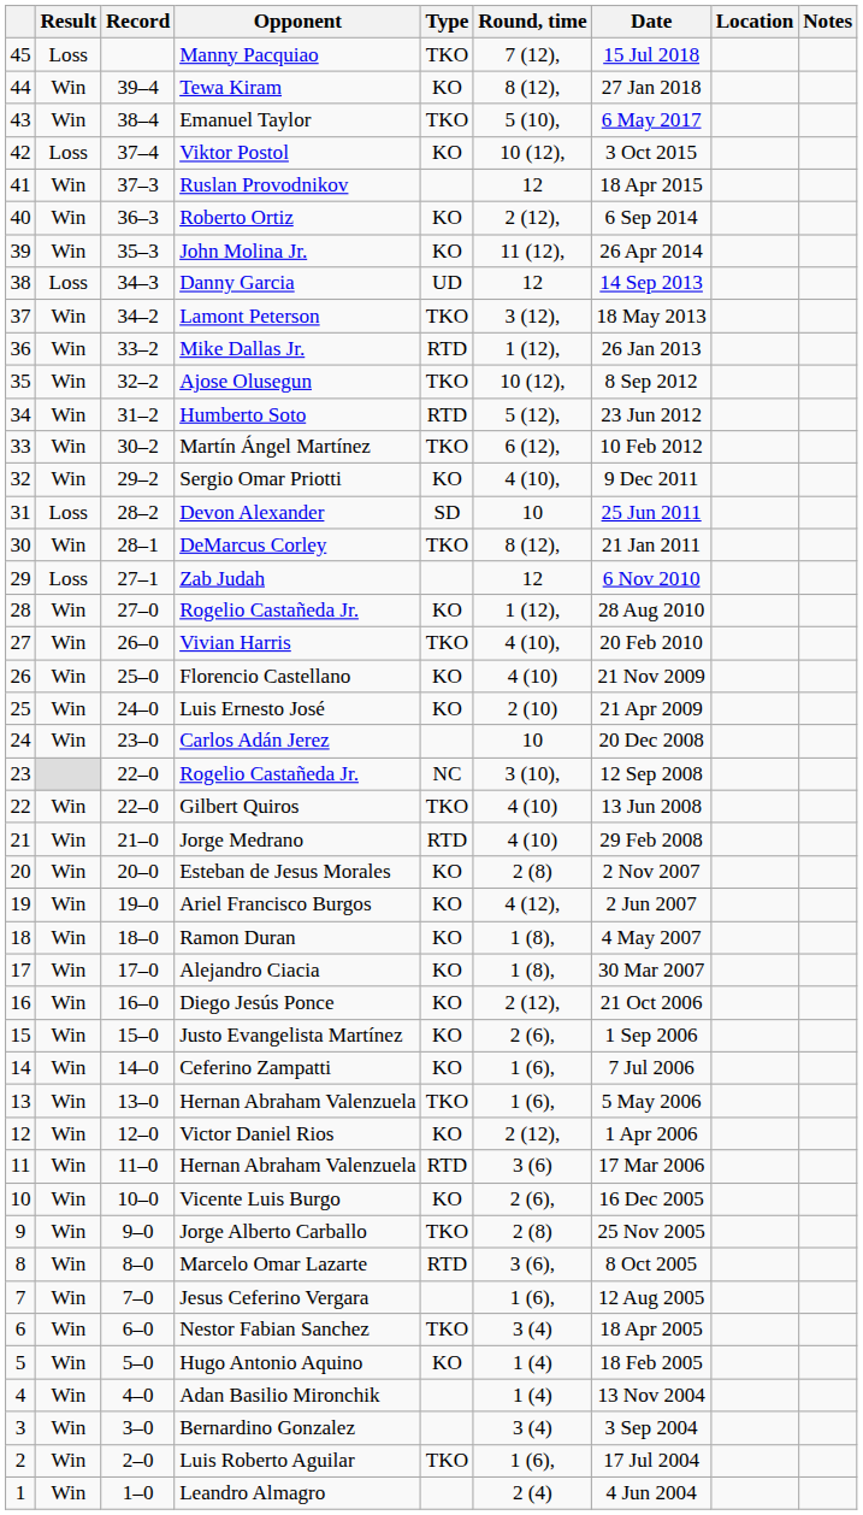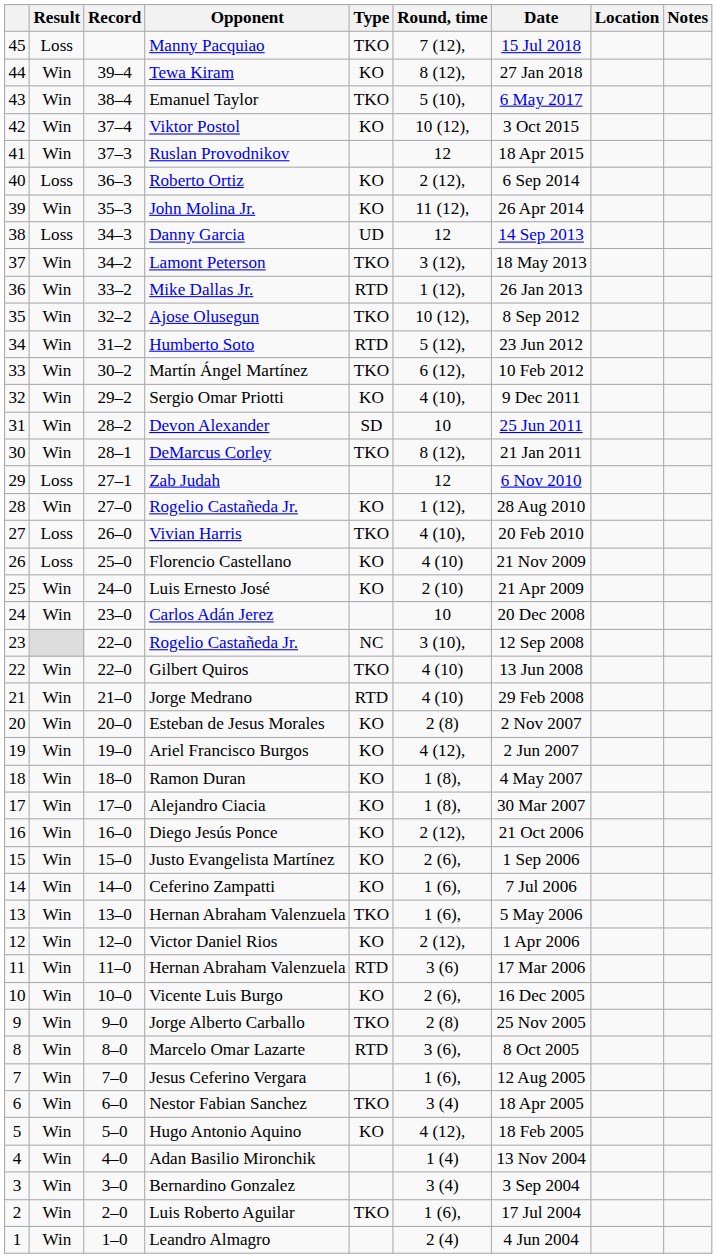 <table class="wikitable" style="text-align:center">
 <tr>
 <th></th>
 <th>Result</th>
 <th>Record</th>
 <th>Opponent</th>
 <th>Type</th>
 <th>Round, time</th>
 <th>Date</th>
 <th>Location</th>
 <th>Notes</th>
 </tr>
 <tr>
 <td>45</td>
 <td>Loss</td>
 <td></td>
 <td style="text-align:left;"><a href='#'>Manny Pacquiao</a></td>
 <td>TKO</td>
 <td>7 (12), </td>
 <td><a href='#'>15 Jul 2018</a></td>
 <td style="text-align:left;"></td>
 <td style="text-align:left;"></td>
 </tr>
 <tr>
 <td>44</td>
 <td>Win</td>
 <td>39–4 </td>
 <td style="text-align:left;"><a href='#'>Tewa Kiram</a></td>
 <td>KO</td>
 <td>8 (12), </td>
 <td>27 Jan 2018</td>
 <td style="text-align:left;"></td>
 <td style="text-align:left;"></td>
 </tr>
 <tr>
 <td>43</td>
 <td>Win</td>
 <td>38–4 </td>
 <td style="text-align:left;">Emanuel Taylor</td>
 <td>TKO</td>
 <td>5 (10), </td>
 <td><a href='#'>6 May 2017</a></td>
 <td style="text-align:left;"></td>
 <td style="text-align:left;"></td>
 </tr>
 <tr>
 <td>42</td>
-<td>Loss</td>
+<td>Win</td>
 <td>37–4 </td>
 <td style="text-align:left;"><a href='#'>Viktor Postol</a></td>
 <td>KO</td>
 <td>10 (12), </td>
 <td>3 Oct 2015</td>
 <td style="text-align:left;"></td>
 <td style="text-align:left;"></td>
 </tr>
 <tr>
 <td>41</td>
 <td>Win</td>
 <td>37–3 </td>
 <td style="text-align:left;"><a href='#'>Ruslan Provodnikov</a></td>
 <td></td>
 <td>12</td>
 <td>18 Apr 2015</td>
 <td style="text-align:left;"></td>
 <td style="text-align:left;"></td>
 </tr>
 <tr>
 <td>40</td>
-<td>Win</td>
+<td>Loss</td>
 <td>36–3 </td>
 <td style="text-align:left;"><a href='#'>Roberto Ortiz</a></td>
 <td>KO</td>
 <td>2 (12), </td>
 <td>6 Sep 2014</td>
 <td style="text-align:left;"></td>
 <td style="text-align:left;"></td>
 </tr>
 <tr>
 <td>39</td>
 <td>Win</td>
 <td>35–3 </td>
 <td style="text-align:left;"><a href='#'>John Molina Jr.</a></td>
 <td>KO</td>
 <td>11 (12), </td>
 <td>26 Apr 2014</td>
 <td style="text-align:left;"></td>
 <td style="text-align:left;"></td>
 </tr>
 <tr>
 <td>38</td>
 <td>Loss</td>
 <td>34–3 </td>
 <td style="text-align:left;"><a href='#'>Danny Garcia</a></td>
 <td>UD</td>
 <td>12</td>
 <td><a href='#'>14 Sep 2013</a></td>
 <td style="text-align:left;"></td>
 <td style="text-align:left;"></td>
 </tr>
 <tr>
 <td>37</td>
 <td>Win</td>
 <td>34–2 </td>
 <td style="text-align:left;"><a href='#'>Lamont Peterson</a></td>
 <td>TKO</td>
 <td>3 (12), </td>
 <td>18 May 2013</td>
 <td style="text-align:left;"></td>
 <td></td>
 </tr>
 <tr>
 <td>36</td>
 <td>Win</td>
 <td>33–2 </td>
 <td style="text-align:left;"><a href='#'>Mike Dallas Jr.</a></td>
 <td>RTD</td>
 <td>1 (12), </td>
 <td>26 Jan 2013</td>
 <td style="text-align:left;"></td>
 <td style="text-align:left;"></td>
 </tr>
 <tr>
 <td>35</td>
 <td>Win</td>
 <td>32–2 </td>
 <td style="text-align:left;"><a href='#'>Ajose Olusegun</a></td>
 <td>TKO</td>
 <td>10 (12), </td>
 <td>8 Sep 2012</td>
 <td style="text-align:left;"></td>
 <td style="text-align:left;"></td>
 </tr>
 <tr>
 <td>34</td>
 <td>Win</td>
 <td>31–2 </td>
 <td style="text-align:left;"><a href='#'>Humberto Soto</a></td>
 <td>RTD</td>
 <td>5 (12), </td>
 <td>23 Jun 2012</td>
 <td style="text-align:left;"></td>
 <td style="text-align:left;"></td>
 </tr>
 <tr>
 <td>33</td>
 <td>Win</td>
 <td>30–2 </td>
 <td style="text-align:left;">Martín Ángel Martínez</td>
 <td>TKO</td>
 <td>6 (12), </td>
 <td>10 Feb 2012</td>
 <td style="text-align:left;"></td>
 <td style="text-align:left;"></td>
 </tr>
 <tr>
 <td>32</td>
 <td>Win</td>
 <td>29–2 </td>
 <td style="text-align:left;">Sergio Omar Priotti</td>
 <td>KO</td>
 <td>4 (10), </td>
 <td>9 Dec 2011</td>
 <td style="text-align:left;"></td>
 <td></td>
 </tr>
 <tr>
 <td>31</td>
-<td>Loss</td>
+<td>Win</td>
 <td>28–2 </td>
 <td style="text-align:left;"><a href='#'>Devon Alexander</a></td>
 <td>SD</td>
 <td>10</td>
 <td><a href='#'>25 Jun 2011</a></td>
 <td style="text-align:left;"></td>
 <td></td>
 </tr>
 <tr>
 <td>30</td>
 <td>Win</td>
 <td>28–1 </td>
 <td style="text-align:left;"><a href='#'>DeMarcus Corley</a></td>
 <td>TKO</td>
 <td>8 (12), </td>
 <td>21 Jan 2011</td>
 <td style="text-align:left;"></td>
 <td style="text-align:left;"></td>
 </tr>
 <tr>
 <td>29</td>
 <td>Loss</td>
 <td>27–1 </td>
 <td style="text-align:left;"><a href='#'>Zab Judah</a></td>
 <td></td>
 <td>12</td>
 <td><a href='#'>6 Nov 2010</a></td>
 <td style="text-align:left;"></td>
 <td style="text-align:left;"></td>
 </tr>
 <tr>
 <td>28</td>
 <td>Win</td>
 <td>27–0 </td>
 <td style="text-align:left;"><a href='#'>Rogelio Castañeda Jr.</a></td>
 <td>KO</td>
 <td>1 (12), </td>
 <td>28 Aug 2010</td>
 <td style="text-align:left;"></td>
 <td style="text-align:left;"></td>
 </tr>
 <tr>
 <td>27</td>
-<td>Win</td>
+<td>Loss</td>
 <td>26–0 </td>
 <td style="text-align:left;"><a href='#'>Vivian Harris</a></td>
 <td>TKO</td>
 <td>4 (10), </td>
 <td>20 Feb 2010</td>
 <td style="text-align:left;"></td>
 <td></td>
 </tr>
 <tr>
 <td>26</td>
-<td>Win</td>
+<td>Loss</td>
 <td>25–0 </td>
 <td style="text-align:left;">Florencio Castellano</td>
 <td>KO</td>
 <td>4 (10)</td>
 <td>21 Nov 2009</td>
 <td style="text-align:left;"></td>
 <td style="text-align:left;"></td>
 </tr>
 <tr>
 <td>25</td>
 <td>Win</td>
 <td>24–0 </td>
 <td style="text-align:left;">Luis Ernesto José</td>
 <td>KO</td>
 <td>2 (10)</td>
 <td>21 Apr 2009</td>
 <td style="text-align:left;"></td>
 <td></td>
 </tr>
 <tr>
 <td>24</td>
 <td>Win</td>
 <td>23–0 </td>
 <td style="text-align:left;"><a href='#'>Carlos Adán Jerez</a></td>
 <td></td>
 <td>10</td>
 <td>20 Dec 2008</td>
 <td style="text-align:left;"></td>
 <td></td>
 </tr>
 <tr>
 <td>23</td>
 <td style="background:#DDD"></td>
 <td>22–0 </td>
 <td style="text-align:left;"><a href='#'>Rogelio Castañeda Jr.</a></td>
 <td>NC</td>
 <td>3 (10), </td>
 <td>12 Sep 2008</td>
 <td style="text-align:left;"></td>
 <td style="text-align:left;"></td>
 </tr>
 <tr>
 <td>22</td>
 <td>Win</td>
 <td>22–0</td>
 <td style="text-align:left;">Gilbert Quiros</td>
 <td>TKO</td>
 <td>4 (10)</td>
 <td>13 Jun 2008</td>
 <td style="text-align:left;"></td>
 <td></td>
 </tr>
 <tr>
 <td>21</td>
 <td>Win</td>
 <td>21–0</td>
 <td style="text-align:left;">Jorge Medrano</td>
 <td>RTD</td>
 <td>4 (10)</td>
 <td>29 Feb 2008</td>
 <td style="text-align:left;"></td>
 <td></td>
 </tr>
 <tr>
 <td>20</td>
 <td>Win</td>
 <td>20–0</td>
 <td style="text-align:left;">Esteban de Jesus Morales</td>
 <td>KO</td>
 <td>2 (8)</td>
 <td>2 Nov 2007</td>
 <td style="text-align:left;"></td>
 <td></td>
 </tr>
 <tr>
 <td>19</td>
 <td>Win</td>
 <td>19–0</td>
 <td style="text-align:left;">Ariel Francisco Burgos</td>
 <td>KO</td>
 <td>4 (12), </td>
 <td>2 Jun 2007</td>
 <td style="text-align:left;"></td>
 <td style="text-align:left;"></td>
 </tr>
 <tr>
 <td>18</td>
 <td>Win</td>
 <td>18–0</td>
 <td style="text-align:left;">Ramon Duran</td>
 <td>KO</td>
 <td>1 (8), </td>
 <td>4 May 2007</td>
 <td style="text-align:left;"></td>
 <td></td>
 </tr>
 <tr>
 <td>17</td>
 <td>Win</td>
 <td>17–0</td>
 <td style="text-align:left;">Alejandro Ciacia</td>
 <td>KO</td>
 <td>1 (8), </td>
 <td>30 Mar 2007</td>
 <td style="text-align:left;"></td>
 <td></td>
 </tr>
 <tr>
 <td>16</td>
 <td>Win</td>
 <td>16–0</td>
 <td style="text-align:left;">Diego Jesús Ponce</td>
 <td>KO</td>
 <td>2 (12), </td>
 <td>21 Oct 2006</td>
 <td style="text-align:left;"></td>
 <td style="text-align:left;"></td>
 </tr>
 <tr>
 <td>15</td>
 <td>Win</td>
 <td>15–0</td>
 <td style="text-align:left;">Justo Evangelista Martínez</td>
 <td>KO</td>
 <td>2 (6), </td>
 <td>1 Sep 2006</td>
 <td style="text-align:left;"></td>
 <td></td>
 </tr>
 <tr>
 <td>14</td>
 <td>Win</td>
 <td>14–0</td>
 <td style="text-align:left;">Ceferino Zampatti</td>
 <td>KO</td>
 <td>1 (6), </td>
 <td>7 Jul 2006</td>
 <td style="text-align:left;"></td>
 <td></td>
 </tr>
 <tr>
 <td>13</td>
 <td>Win</td>
 <td>13–0</td>
 <td style="text-align:left;">Hernan Abraham Valenzuela</td>
 <td>TKO</td>
 <td>1 (6), </td>
 <td>5 May 2006</td>
 <td style="text-align:left;"></td>
 <td></td>
 </tr>
 <tr>
 <td>12</td>
 <td>Win</td>
 <td>12–0</td>
 <td style="text-align:left;">Victor Daniel Rios</td>
 <td>KO</td>
 <td>2 (12), </td>
 <td>1 Apr 2006</td>
 <td style="text-align:left;"></td>
 <td style="text-align:left;"></td>
 </tr>
 <tr>
 <td>11</td>
 <td>Win</td>
 <td>11–0</td>
 <td style="text-align:left;">Hernan Abraham Valenzuela</td>
 <td>RTD</td>
 <td>3 (6)</td>
 <td>17 Mar 2006</td>
 <td style="text-align:left;"></td>
 <td></td>
 </tr>
 <tr>
 <td>10</td>
 <td>Win</td>
 <td>10–0</td>
 <td style="text-align:left;">Vicente Luis Burgo</td>
 <td>KO</td>
 <td>2 (6), </td>
 <td>16 Dec 2005</td>
 <td style="text-align:left;"></td>
 <td></td>
 </tr>
 <tr>
 <td>9</td>
 <td>Win</td>
 <td>9–0</td>
 <td style="text-align:left;">Jorge Alberto Carballo</td>
 <td>TKO</td>
 <td>2 (8)</td>
 <td>25 Nov 2005</td>
 <td style="text-align:left;"></td>
 <td></td>
 </tr>
 <tr>
 <td>8</td>
 <td>Win</td>
 <td>8–0</td>
 <td style="text-align:left;">Marcelo Omar Lazarte</td>
 <td>RTD</td>
 <td>3 (6), </td>
 <td>8 Oct 2005</td>
 <td style="text-align:left;"></td>
 <td></td>
 </tr>
 <tr>
 <td>7</td>
 <td>Win</td>
 <td>7–0</td>
 <td style="text-align:left;">Jesus Ceferino Vergara</td>
 <td></td>
 <td>1 (6), </td>
 <td>12 Aug 2005</td>
 <td style="text-align:left;"></td>
 <td></td>
 </tr>
 <tr>
 <td>6</td>
 <td>Win</td>
 <td>6–0</td>
 <td style="text-align:left;">Nestor Fabian Sanchez</td>
 <td>TKO</td>
 <td>3 (4)</td>
 <td>18 Apr 2005</td>
 <td style="text-align:left;"></td>
 <td></td>
 </tr>
 <tr>
 <td>5</td>
 <td>Win</td>
 <td>5–0</td>
 <td style="text-align:left;">Hugo Antonio Aquino</td>
 <td>KO</td>
-<td>1 (4)</td>
+<td>4 (12), </td>
 <td>18 Feb 2005</td>
 <td style="text-align:left;"></td>
 <td></td>
 </tr>
 <tr>
 <td>4</td>
 <td>Win</td>
 <td>4–0</td>
 <td style="text-align:left;">Adan Basilio Mironchik</td>
 <td></td>
 <td>1 (4)</td>
 <td>13 Nov 2004</td>
 <td style="text-align:left;"></td>
 <td></td>
 </tr>
 <tr>
 <td>3</td>
 <td>Win</td>
 <td>3–0</td>
 <td style="text-align:left;">Bernardino Gonzalez</td>
 <td></td>
 <td>3 (4)</td>
 <td>3 Sep 2004</td>
 <td style="text-align:left;"></td>
 <td></td>
 </tr>
 <tr>
 <td>2</td>
 <td>Win</td>
 <td>2–0</td>
 <td style="text-align:left;">Luis Roberto Aguilar</td>
 <td>TKO</td>
 <td>1 (6), </td>
 <td>17 Jul 2004</td>
 <td style="text-align:left;"></td>
 <td></td>
 </tr>
 <tr>
 <td>1</td>
 <td>Win</td>
 <td>1–0</td>
 <td style="text-align:left;">Leandro Almagro</td>
 <td></td>
 <td>2 (4)</td>
 <td>4 Jun 2004</td>
 <td style="text-align:left;"></td>
 <td></td>
 </tr>
 </table>
